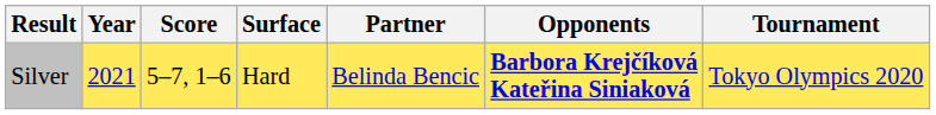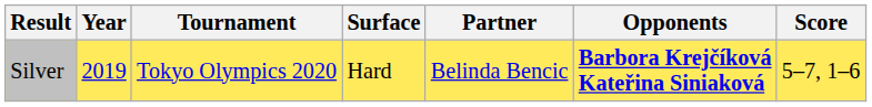 <table class="wikitable">
 <tr>
 <th>Result</th>
 <th>Year</th>
-<th class=unsortable>Score</th>
+<th>Tournament</th>
 <th>Surface</th>
 <th>Partner</th>
 <th>Opponents</th>
-<th>Tournament</th>
+<th class=unsortable>Score</th>
 </tr>
 <tr style="background:#ffea5c;">
 <td style="background:silver;">Silver</td>
-<td><a href='#'>2021</a></td>
-<td>5–7, 1–6</td>
+<td><a href='#'>2019</a></td>
+<td><a href='#'>Tokyo Olympics 2020</a></td>
 <td>Hard</td>
 <td> <a href='#'>Belinda Bencic</a></td>
 <td><strong> <a href='#'>Barbora Krejčíková</a> <br>  <a href='#'>Kateřina Siniaková</a></strong></td>
-<td><a href='#'>Tokyo Olympics 2020</a></td>
+<td>5–7, 1–6</td>
 </tr>
 </table>
